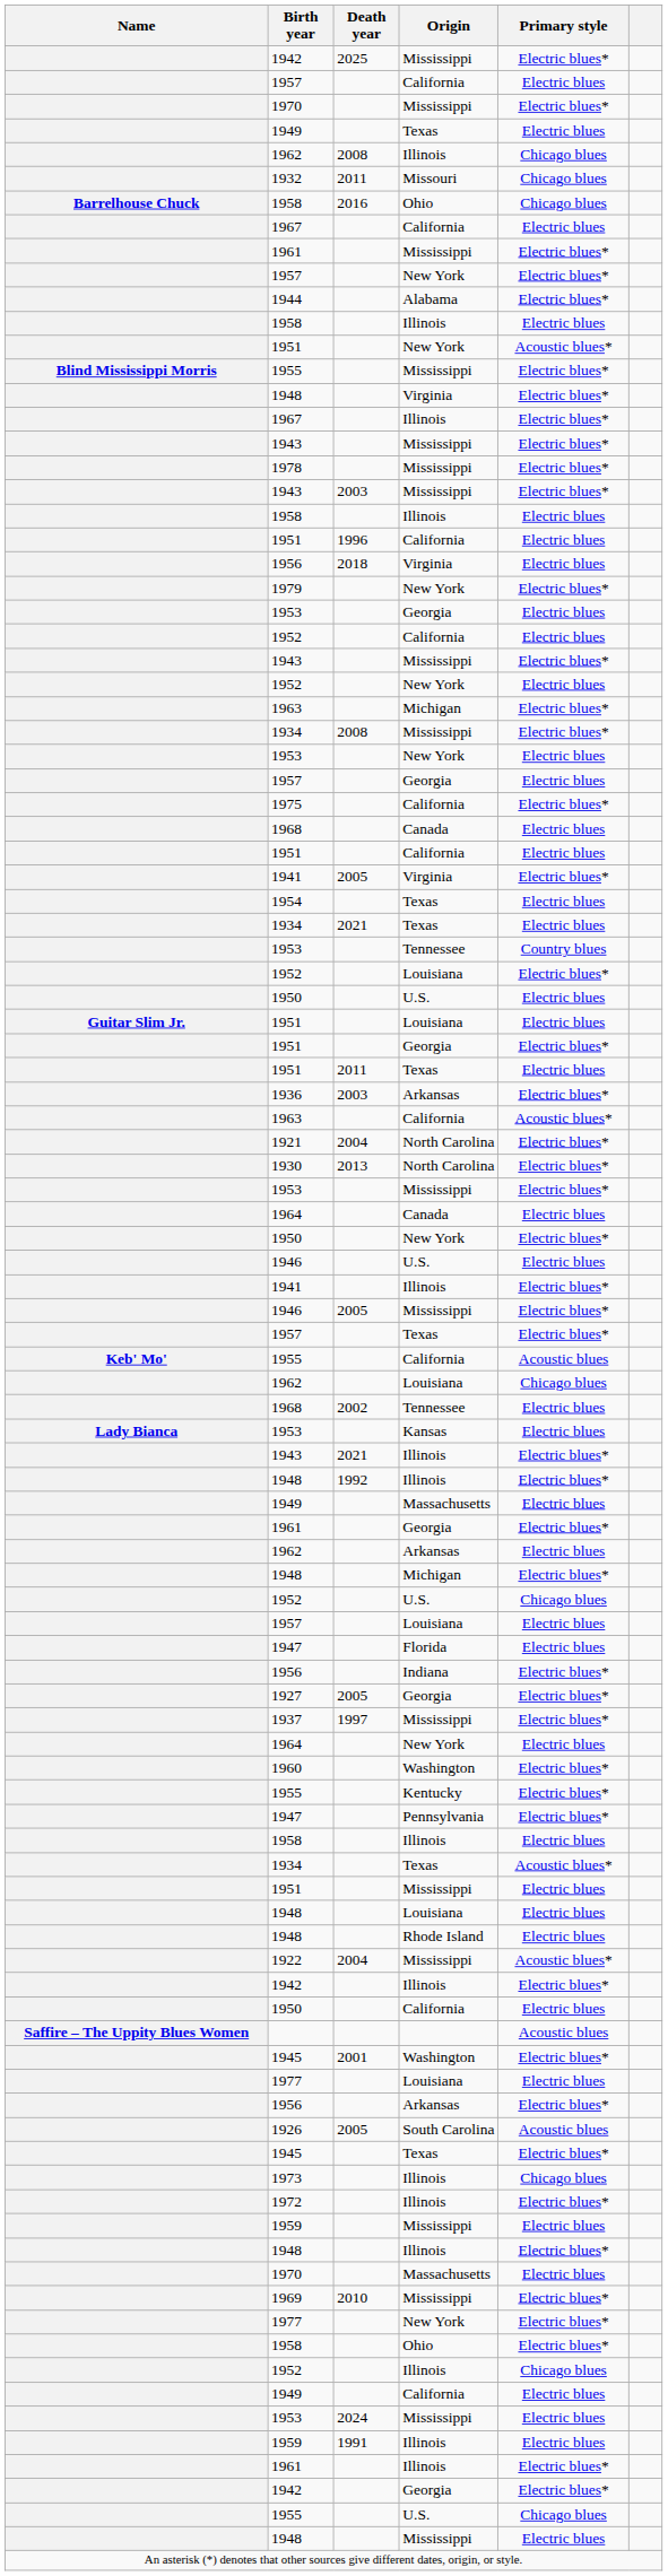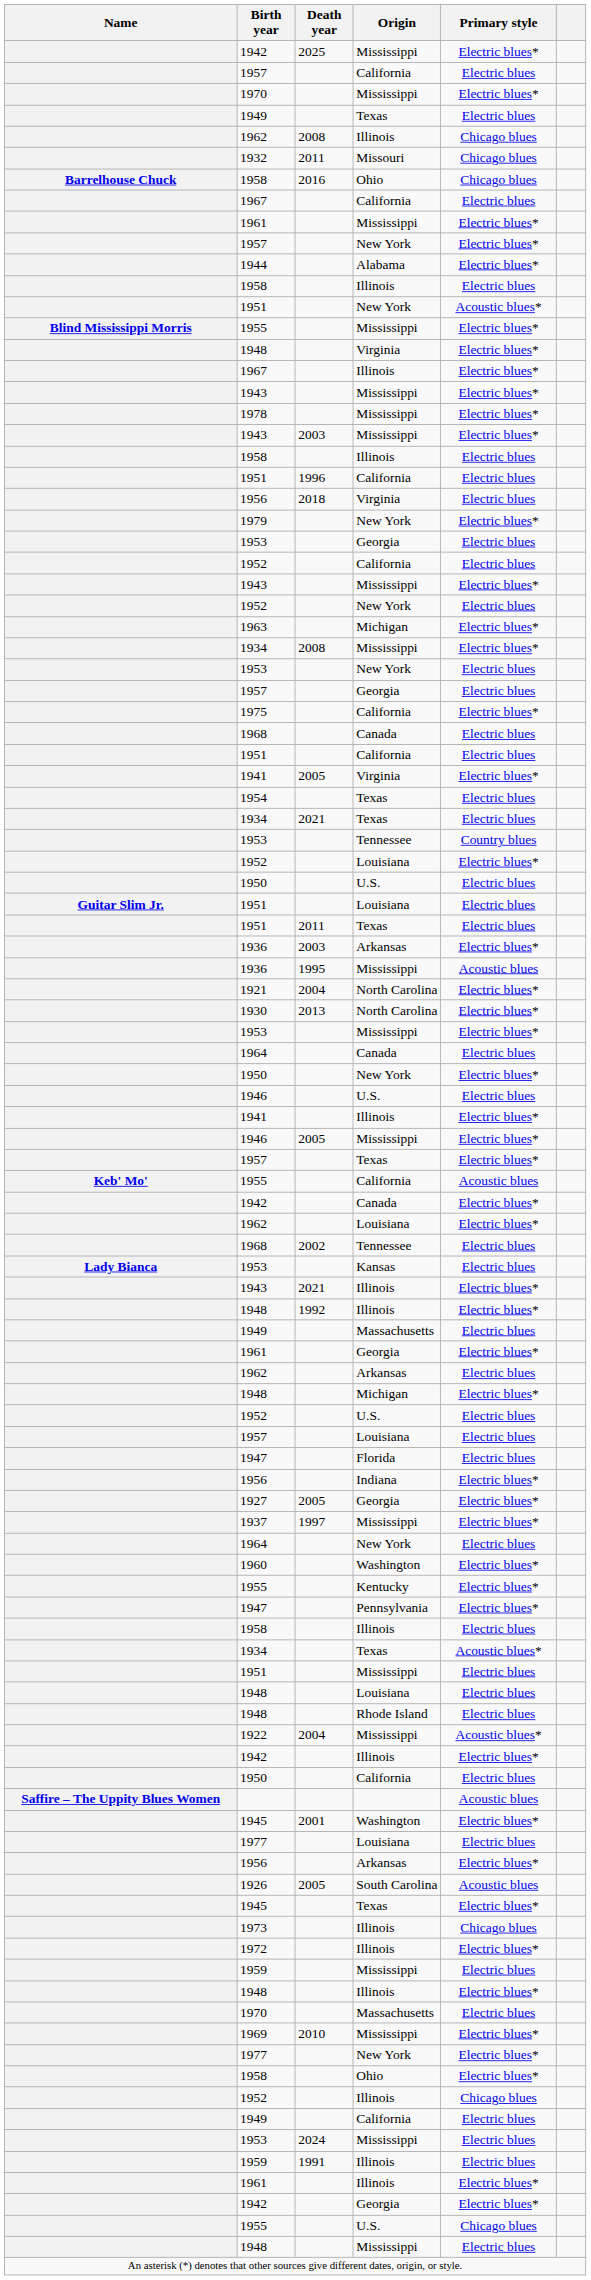 <table class="wikitable sortable plainrowheaders">
 <tr>
 <th scope="col" width=%>Name</th>
 <th scope="col" width=10% data-sort-type=number>Birth<br>year</th>
 <th scope="col" width=10% data-sort-type=number>Death<br>year</th>
 <th scope="col" width=15%>Origin</th>
 <th scope="col" width=20%>Primary style</th>
 <th scope="col" width=5% class="unsortable"></th>
 </tr>
 <tr>
 <th scope="row"> </th>
 <td>1942</td>
 <td>2025</td>
 <td>Mississippi</td>
 <td align="center"><a href='#'>Electric blues</a>*</td>
 <td align="center"></td>
 </tr>
 <tr>
 <th scope="row"></th>
 <td>1957</td>
 <td></td>
 <td>California</td>
 <td align="center"><a href='#'>Electric blues</a></td>
 <td align="center"></td>
 </tr>
 <tr>
 <th scope="row"></th>
 <td>1970</td>
 <td></td>
 <td>Mississippi</td>
 <td align="center"><a href='#'>Electric blues</a>*</td>
 <td align="center"></td>
 </tr>
 <tr>
 <th scope="row"> </th>
 <td>1949</td>
 <td></td>
 <td>Texas</td>
 <td align="center"><a href='#'>Electric blues</a></td>
 <td align="center"></td>
 </tr>
 <tr>
 <th scope="row"></th>
 <td>1962</td>
 <td>2008</td>
 <td>Illinois</td>
 <td align="center"><a href='#'>Chicago blues</a></td>
 <td align="center"></td>
 </tr>
 <tr>
 <th scope="row"></th>
 <td>1932</td>
 <td>2011</td>
 <td>Missouri</td>
 <td align="center"><a href='#'>Chicago blues</a></td>
 <td align="center"></td>
 </tr>
 <tr>
 <th scope="row"><a href='#'>Barrelhouse Chuck</a></th>
 <td>1958</td>
 <td>2016</td>
 <td>Ohio</td>
 <td align="center"><a href='#'>Chicago blues</a></td>
 <td align="center"></td>
 </tr>
 <tr>
 <th scope="row"></th>
 <td>1967</td>
 <td></td>
 <td>California</td>
 <td align="center"><a href='#'>Electric blues</a></td>
 <td align="center"></td>
 </tr>
 <tr>
 <th scope="row"></th>
 <td>1961</td>
 <td></td>
 <td>Mississippi</td>
 <td align="center"><a href='#'>Electric blues</a>*</td>
 <td align="center"></td>
 </tr>
 <tr>
 <th scope="row"></th>
 <td>1957</td>
 <td></td>
 <td>New York</td>
 <td align="center"><a href='#'>Electric blues</a>*</td>
 <td align="center"></td>
 </tr>
 <tr>
 <th scope="row"></th>
 <td>1944</td>
 <td></td>
 <td>Alabama</td>
 <td align="center"><a href='#'>Electric blues</a>*</td>
 <td align="center"></td>
 </tr>
 <tr>
 <th scope="row"></th>
 <td>1958</td>
 <td></td>
 <td>Illinois</td>
 <td align="center"><a href='#'>Electric blues</a></td>
 <td align="center"></td>
 </tr>
 <tr>
 <th scope="row"></th>
 <td>1951</td>
 <td></td>
 <td>New York</td>
 <td align="center"><a href='#'>Acoustic blues</a>*</td>
 <td align="center"></td>
 </tr>
 <tr>
 <th scope="row"><a href='#'>Blind Mississippi Morris</a></th>
 <td>1955</td>
 <td></td>
 <td>Mississippi</td>
 <td align="center"><a href='#'>Electric blues</a>*</td>
 <td align="center"></td>
 </tr>
 <tr>
 <th scope="row"></th>
 <td>1948</td>
 <td></td>
 <td>Virginia</td>
 <td align="center"><a href='#'>Electric blues</a>*</td>
 <td align="center"></td>
 </tr>
 <tr>
 <th scope="row"></th>
 <td>1967</td>
 <td></td>
 <td>Illinois</td>
 <td align="center"><a href='#'>Electric blues</a>*</td>
 <td align="center"></td>
 </tr>
 <tr>
 <th scope="row"></th>
 <td>1943</td>
 <td></td>
 <td>Mississippi</td>
 <td align="center"><a href='#'>Electric blues</a>*</td>
 <td align="center"></td>
 </tr>
 <tr>
 <th scope="row"></th>
 <td>1978</td>
 <td></td>
 <td>Mississippi</td>
 <td align="center"><a href='#'>Electric blues</a>*</td>
 <td align="center"></td>
 </tr>
 <tr>
 <th scope="row"> </th>
 <td>1943</td>
 <td>2003</td>
 <td>Mississippi</td>
 <td align="center"><a href='#'>Electric blues</a>*</td>
 <td align="center"></td>
 </tr>
 <tr>
 <th scope="row"></th>
 <td>1958</td>
 <td></td>
 <td>Illinois</td>
 <td align="center"><a href='#'>Electric blues</a></td>
 <td align="center"></td>
 </tr>
 <tr>
 <th scope="row"></th>
 <td>1951</td>
 <td>1996</td>
 <td>California</td>
 <td align="center"><a href='#'>Electric blues</a></td>
 <td align="center"></td>
 </tr>
 <tr>
 <th scope="row"></th>
 <td>1956</td>
 <td>2018</td>
 <td>Virginia</td>
 <td align="center"><a href='#'>Electric blues</a></td>
 <td align="center"></td>
 </tr>
 <tr>
 <th scope="row"></th>
 <td>1979</td>
 <td></td>
 <td>New York</td>
 <td align="center"><a href='#'>Electric blues</a>*</td>
 <td align="center"></td>
 </tr>
 <tr>
 <th scope="row"></th>
 <td>1953</td>
 <td></td>
 <td>Georgia</td>
 <td align="center"><a href='#'>Electric blues</a></td>
 <td align="center"></td>
 </tr>
 <tr>
 <th scope="row"> </th>
 <td>1952</td>
 <td></td>
 <td>California</td>
 <td align="center"><a href='#'>Electric blues</a></td>
 <td align="center"></td>
 </tr>
 <tr>
 <th scope="row"></th>
 <td>1943</td>
 <td></td>
 <td>Mississippi</td>
 <td align="center"><a href='#'>Electric blues</a>*</td>
 <td align="center"></td>
 </tr>
 <tr>
 <th scope="row"></th>
 <td>1952</td>
 <td></td>
 <td>New York</td>
 <td align="center"><a href='#'>Electric blues</a></td>
 <td align="center"></td>
 </tr>
 <tr>
 <th scope="row"></th>
 <td>1963</td>
 <td></td>
 <td>Michigan</td>
 <td align="center"><a href='#'>Electric blues</a>*</td>
 <td align="center"></td>
 </tr>
 <tr>
 <th scope="row"></th>
 <td>1934</td>
 <td>2008</td>
 <td>Mississippi</td>
 <td align="center"><a href='#'>Electric blues</a>*</td>
 <td align="center"></td>
 </tr>
 <tr>
 <th scope="row"> </th>
 <td>1953</td>
 <td></td>
 <td>New York</td>
 <td align="center"><a href='#'>Electric blues</a></td>
 <td align="center"></td>
 </tr>
 <tr>
 <th scope="row"></th>
 <td>1957</td>
 <td></td>
 <td>Georgia</td>
 <td align="center"><a href='#'>Electric blues</a></td>
 <td align="center"></td>
 </tr>
 <tr>
 <th scope="row"> </th>
 <td>1975</td>
 <td></td>
 <td>California</td>
 <td align="center"><a href='#'>Electric blues</a>*</td>
 <td align="center"></td>
 </tr>
 <tr>
 <th scope="row"></th>
 <td>1968</td>
 <td></td>
 <td>Canada</td>
 <td align="center"><a href='#'>Electric blues</a></td>
 <td align="center"></td>
 </tr>
 <tr>
 <th scope="row"></th>
 <td>1951</td>
 <td></td>
 <td>California</td>
 <td align="center"><a href='#'>Electric blues</a></td>
 <td align="center"></td>
 </tr>
 <tr>
 <th scope="row"></th>
 <td>1941</td>
 <td>2005</td>
 <td>Virginia</td>
 <td align="center"><a href='#'>Electric blues</a>*</td>
 <td align="center"></td>
 </tr>
 <tr>
 <th scope="row"></th>
 <td>1954</td>
 <td></td>
 <td>Texas</td>
 <td align="center"><a href='#'>Electric blues</a></td>
 <td align="center"></td>
 </tr>
 <tr>
 <th scope="row"> </th>
 <td>1934</td>
 <td>2021</td>
 <td>Texas</td>
 <td align="center"><a href='#'>Electric blues</a></td>
 <td align="center"></td>
 </tr>
 <tr>
 <th scope="row"></th>
 <td>1953</td>
 <td></td>
 <td>Tennessee</td>
 <td align="center"><a href='#'>Country blues</a></td>
 <td align="center"></td>
 </tr>
 <tr>
 <th scope="row"></th>
 <td>1952</td>
 <td></td>
 <td>Louisiana</td>
 <td align="center"><a href='#'>Electric blues</a>*</td>
 <td align="center"></td>
 </tr>
 <tr>
 <th scope="row"></th>
 <td>1950</td>
 <td></td>
 <td>U.S.</td>
 <td align="center"><a href='#'>Electric blues</a></td>
 <td align="center"></td>
 </tr>
 <tr>
 <th scope="row"><a href='#'>Guitar Slim Jr.</a></th>
 <td>1951</td>
 <td></td>
 <td>Louisiana</td>
 <td align="center"><a href='#'>Electric blues</a></td>
 <td align="center"></td>
 </tr>
 <tr>
-<th scope="row"> </th>
-<td>1951</td>
-<td></td>
-<td>Georgia</td>
-<td align="center"><a href='#'>Electric blues</a>*</td>
-<td align="center"></td>
-</tr>
-<tr>
 <th scope="row"></th>
 <td>1951</td>
 <td>2011</td>
 <td>Texas</td>
 <td align="center"><a href='#'>Electric blues</a></td>
 <td align="center"></td>
 </tr>
 <tr>
 <th scope="row"></th>
 <td>1936</td>
 <td>2003</td>
 <td>Arkansas</td>
 <td align="center"><a href='#'>Electric blues</a>*</td>
 <td align="center"></td>
 </tr>
 <tr>
 <th scope="row"></th>
-<td>1963</td>
-<td></td>
-<td>California</td>
-<td align="center"><a href='#'>Acoustic blues</a>*</td>
+<td>1936</td>
+<td>1995</td>
+<td>Mississippi</td>
+<td align="center"><a href='#'>Acoustic blues</a></td>
 <td align="center"></td>
 </tr>
 <tr>
 <th scope="row"></th>
 <td>1921</td>
 <td>2004</td>
 <td>North Carolina</td>
 <td align="center"><a href='#'>Electric blues</a>*</td>
 <td align="center"></td>
 </tr>
 <tr>
 <th scope="row"></th>
 <td>1930</td>
 <td>2013</td>
 <td>North Carolina</td>
 <td align="center"><a href='#'>Electric blues</a>*</td>
 <td align="center"></td>
 </tr>
 <tr>
 <th scope="row"> </th>
 <td>1953</td>
 <td></td>
 <td>Mississippi</td>
 <td align="center"><a href='#'>Electric blues</a>*</td>
 <td align="center"></td>
 </tr>
 <tr>
 <th scope="row"></th>
 <td>1964</td>
 <td></td>
 <td>Canada</td>
 <td align="center"><a href='#'>Electric blues</a></td>
 <td align="center"></td>
 </tr>
 <tr>
 <th scope="row"></th>
 <td>1950</td>
 <td></td>
 <td>New York</td>
 <td align="center"><a href='#'>Electric blues</a>*</td>
 <td align="center"></td>
 </tr>
 <tr>
 <th scope="row"></th>
 <td>1946</td>
 <td></td>
 <td>U.S.</td>
 <td align="center"><a href='#'>Electric blues</a></td>
 <td align="center"></td>
 </tr>
 <tr>
 <th scope="row"></th>
 <td>1941</td>
 <td></td>
 <td>Illinois</td>
 <td align="center"><a href='#'>Electric blues</a>*</td>
 <td align="center"></td>
 </tr>
 <tr>
 <th scope="row"></th>
 <td>1946</td>
 <td>2005</td>
 <td>Mississippi</td>
 <td align="center"><a href='#'>Electric blues</a>*</td>
 <td align="center"></td>
 </tr>
 <tr>
 <th scope="row"></th>
 <td>1957</td>
 <td></td>
 <td>Texas</td>
 <td align="center"><a href='#'>Electric blues</a>*</td>
 <td align="center"></td>
 </tr>
 <tr>
 <th scope="row"> <a href='#'>Keb' Mo'</a></th>
 <td>1955</td>
 <td></td>
 <td>California</td>
 <td align="center"><a href='#'>Acoustic blues</a></td>
 <td align="center"></td>
 </tr>
 <tr>
 <th scope="row"></th>
+<td>1942</td>
+<td></td>
+<td>Canada</td>
+<td align="center"><a href='#'>Electric blues</a>*</td>
+<td align="center"></td>
+</tr>
+<tr>
+<th scope="row"></th>
 <td>1962</td>
 <td></td>
 <td>Louisiana</td>
-<td align="center"><a href='#'>Chicago blues</a></td>
+<td align="center"><a href='#'>Electric blues</a>*</td>
 <td align="center"></td>
 </tr>
 <tr>
 <th scope="row"></th>
 <td>1968</td>
 <td>2002</td>
 <td>Tennessee</td>
 <td align="center"><a href='#'>Electric blues</a></td>
 <td align="center"></td>
 </tr>
 <tr>
 <th scope="row"> <a href='#'>Lady Bianca</a></th>
 <td>1953</td>
 <td></td>
 <td>Kansas</td>
 <td align="center"><a href='#'>Electric blues</a></td>
 <td align="center"></td>
 </tr>
 <tr>
 <th scope="row"></th>
 <td>1943</td>
 <td>2021</td>
 <td>Illinois</td>
 <td align="center"><a href='#'>Electric blues</a>*</td>
 <td align="center"></td>
 </tr>
 <tr>
 <th scope="row"></th>
 <td>1948</td>
 <td>1992</td>
 <td>Illinois</td>
 <td align="center"><a href='#'>Electric blues</a>*</td>
 <td align="center"></td>
 </tr>
 <tr>
 <th scope="row"> </th>
 <td>1949</td>
 <td></td>
 <td>Massachusetts</td>
 <td align="center"><a href='#'>Electric blues</a></td>
 <td align="center"></td>
 </tr>
 <tr>
 <th scope="row"></th>
 <td>1961</td>
 <td></td>
 <td>Georgia</td>
 <td align="center"><a href='#'>Electric blues</a>*</td>
 <td align="center"></td>
 </tr>
 <tr>
 <th scope="row"></th>
 <td>1962</td>
 <td></td>
 <td>Arkansas</td>
 <td align="center"><a href='#'>Electric blues</a></td>
 <td align="center"></td>
 </tr>
 <tr>
 <th scope="row"></th>
 <td>1948</td>
 <td></td>
 <td>Michigan</td>
 <td align="center"><a href='#'>Electric blues</a>*</td>
 <td align="center"></td>
 </tr>
 <tr>
 <th scope="row"></th>
 <td>1952</td>
 <td></td>
 <td>U.S.</td>
-<td align="center"><a href='#'>Chicago blues</a></td>
+<td align="center"><a href='#'>Electric blues</a></td>
 <td align="center"></td>
 </tr>
 <tr>
 <th scope="row"> </th>
 <td>1957</td>
 <td></td>
 <td>Louisiana</td>
 <td align="center"><a href='#'>Electric blues</a></td>
 <td align="center"></td>
 </tr>
 <tr>
 <th scope="row"> </th>
 <td>1947</td>
 <td></td>
 <td>Florida</td>
 <td align="center"><a href='#'>Electric blues</a></td>
 <td align="center"></td>
 </tr>
 <tr>
 <th scope="row"> </th>
 <td>1956</td>
 <td></td>
 <td>Indiana</td>
 <td align="center"><a href='#'>Electric blues</a>*</td>
 <td align="center"></td>
 </tr>
 <tr>
 <th scope="row"></th>
 <td>1927</td>
 <td>2005</td>
 <td>Georgia</td>
 <td align="center"><a href='#'>Electric blues</a>*</td>
 <td align="center"></td>
 </tr>
 <tr>
 <th scope="row"></th>
 <td>1937</td>
 <td>1997</td>
 <td>Mississippi</td>
 <td align="center"><a href='#'>Electric blues</a>*</td>
 <td align="center"></td>
 </tr>
 <tr>
 <th scope="row"></th>
 <td>1964</td>
 <td></td>
 <td>New York</td>
 <td align="center"><a href='#'>Electric blues</a></td>
 <td align="center"></td>
 </tr>
 <tr>
 <th scope="row"></th>
 <td>1960</td>
 <td></td>
 <td>Washington</td>
 <td align="center"><a href='#'>Electric blues</a>*</td>
 <td align="center"></td>
 </tr>
 <tr>
 <th scope="row"></th>
 <td>1955</td>
 <td></td>
 <td>Kentucky</td>
 <td align="center"><a href='#'>Electric blues</a>*</td>
 <td align="center"></td>
 </tr>
 <tr>
 <th scope="row"></th>
 <td>1947</td>
 <td></td>
 <td>Pennsylvania</td>
 <td align="center"><a href='#'>Electric blues</a>*</td>
 <td align="center"></td>
 </tr>
 <tr>
 <th scope="row"></th>
 <td>1958</td>
 <td></td>
 <td>Illinois</td>
 <td align="center"><a href='#'>Electric blues</a></td>
 <td align="center"></td>
 </tr>
 <tr>
 <th scope="row"> </th>
 <td>1934</td>
 <td></td>
 <td>Texas</td>
 <td align="center"><a href='#'>Acoustic blues</a>*</td>
 <td align="center"></td>
 </tr>
 <tr>
 <th scope="row"> </th>
 <td>1951</td>
 <td></td>
 <td>Mississippi</td>
 <td align="center"><a href='#'>Electric blues</a></td>
 <td align="center"></td>
 </tr>
 <tr>
 <th scope="row"></th>
 <td>1948</td>
 <td></td>
 <td>Louisiana</td>
 <td align="center"><a href='#'>Electric blues</a></td>
 <td align="center"></td>
 </tr>
 <tr>
 <th scope="row"></th>
 <td>1948</td>
 <td></td>
 <td>Rhode Island</td>
 <td align="center"><a href='#'>Electric blues</a></td>
 <td align="center"></td>
 </tr>
 <tr>
 <th scope="row"></th>
 <td>1922</td>
 <td>2004</td>
 <td>Mississippi</td>
 <td align="center"><a href='#'>Acoustic blues</a>*</td>
 <td align="center"></td>
 </tr>
 <tr>
 <th scope="row"></th>
 <td>1942</td>
 <td></td>
 <td>Illinois</td>
 <td align="center"><a href='#'>Electric blues</a>*</td>
 <td align="center"></td>
 </tr>
 <tr>
 <th scope="row"></th>
 <td>1950</td>
 <td></td>
 <td>California</td>
 <td align="center"><a href='#'>Electric blues</a></td>
 <td align="center"></td>
 </tr>
 <tr>
 <th scope="row"> <a href='#'>Saffire – The Uppity Blues Women</a></th>
 <td></td>
 <td></td>
 <td></td>
 <td align="center"><a href='#'>Acoustic blues</a></td>
 <td align="center"></td>
 </tr>
 <tr>
 <th scope="row"></th>
 <td>1945</td>
 <td>2001</td>
 <td>Washington</td>
 <td align="center"><a href='#'>Electric blues</a>*</td>
 <td align="center"></td>
 </tr>
 <tr>
 <th scope="row"></th>
 <td>1977</td>
 <td></td>
 <td>Louisiana</td>
 <td align="center"><a href='#'>Electric blues</a></td>
 <td align="center"></td>
 </tr>
 <tr>
 <th scope="row"></th>
 <td>1956</td>
 <td></td>
 <td>Arkansas</td>
 <td align="center"><a href='#'>Electric blues</a>*</td>
 <td align="center"></td>
 </tr>
 <tr>
 <th scope="row"></th>
 <td>1926</td>
 <td>2005</td>
 <td>South Carolina</td>
 <td align="center"><a href='#'>Acoustic blues</a></td>
 <td align="center"></td>
 </tr>
 <tr>
 <th scope="row"></th>
 <td>1945</td>
 <td></td>
 <td>Texas</td>
 <td align="center"><a href='#'>Electric blues</a>*</td>
 <td align="center"></td>
 </tr>
 <tr>
 <th scope="row"></th>
 <td>1973</td>
 <td></td>
 <td>Illinois</td>
 <td align="center"><a href='#'>Chicago blues</a></td>
 <td align="center"></td>
 </tr>
 <tr>
 <th scope="row"> </th>
 <td>1972</td>
 <td></td>
 <td>Illinois</td>
 <td align="center"><a href='#'>Electric blues</a>*</td>
 <td align="center"></td>
 </tr>
 <tr>
 <th scope="row"></th>
 <td>1959</td>
 <td></td>
 <td>Mississippi</td>
 <td align="center"><a href='#'>Electric blues</a></td>
 <td align="center"></td>
 </tr>
 <tr>
 <th scope="row"></th>
 <td>1948</td>
 <td></td>
 <td>Illinois</td>
 <td align="center"><a href='#'>Electric blues</a>*</td>
 <td align="center"></td>
 </tr>
 <tr>
 <th scope="row"></th>
 <td>1970</td>
 <td></td>
 <td>Massachusetts</td>
 <td align="center"><a href='#'>Electric blues</a></td>
 <td align="center"></td>
 </tr>
 <tr>
 <th scope="row"></th>
 <td>1969</td>
 <td>2010</td>
 <td>Mississippi</td>
 <td align="center"><a href='#'>Electric blues</a>*</td>
 <td align="center"></td>
 </tr>
 <tr>
 <th scope="row"></th>
 <td>1977</td>
 <td></td>
 <td>New York</td>
 <td align="center"><a href='#'>Electric blues</a>*</td>
 <td align="center"></td>
 </tr>
 <tr>
 <th scope="row"></th>
 <td>1958</td>
 <td></td>
 <td>Ohio</td>
 <td align="center"><a href='#'>Electric blues</a>*</td>
 <td align="center"></td>
 </tr>
 <tr>
 <th scope="row"> </th>
 <td>1952</td>
 <td></td>
 <td>Illinois</td>
 <td align="center"><a href='#'>Chicago blues</a></td>
 <td align="center"></td>
 </tr>
 <tr>
 <th scope="row"> </th>
 <td>1949</td>
 <td></td>
 <td>California</td>
 <td align="center"><a href='#'>Electric blues</a></td>
 <td align="center"></td>
 </tr>
 <tr>
 <th scope="row"></th>
 <td>1953</td>
 <td>2024</td>
 <td>Mississippi</td>
 <td align="center"><a href='#'>Electric blues</a></td>
 <td align="center"></td>
 </tr>
 <tr>
 <th scope="row"></th>
 <td>1959</td>
 <td>1991</td>
 <td>Illinois</td>
 <td align="center"><a href='#'>Electric blues</a></td>
 <td align="center"></td>
 </tr>
 <tr>
 <th scope="row"></th>
 <td>1961</td>
 <td></td>
 <td>Illinois</td>
 <td align="center"><a href='#'>Electric blues</a>*</td>
 <td align="center"></td>
 </tr>
 <tr>
 <th scope="row"></th>
 <td>1942</td>
 <td></td>
 <td>Georgia</td>
 <td align="center"><a href='#'>Electric blues</a>*</td>
 <td align="center"></td>
 </tr>
 <tr>
 <th scope="row"></th>
 <td>1955</td>
 <td></td>
 <td>U.S.</td>
 <td align="center"><a href='#'>Chicago blues</a></td>
 <td align="center"></td>
 </tr>
 <tr>
 <th scope="row"> </th>
 <td>1948</td>
 <td></td>
 <td>Mississippi</td>
 <td align="center"><a href='#'>Electric blues</a></td>
 <td align="center"></td>
 </tr>
 <tr class="sortbottom">
 <td align="center" colspan="6" style="font-size: 80%">An asterisk (*) denotes that other sources give different dates, origin, or style.</td>
 </tr>
 </table>
